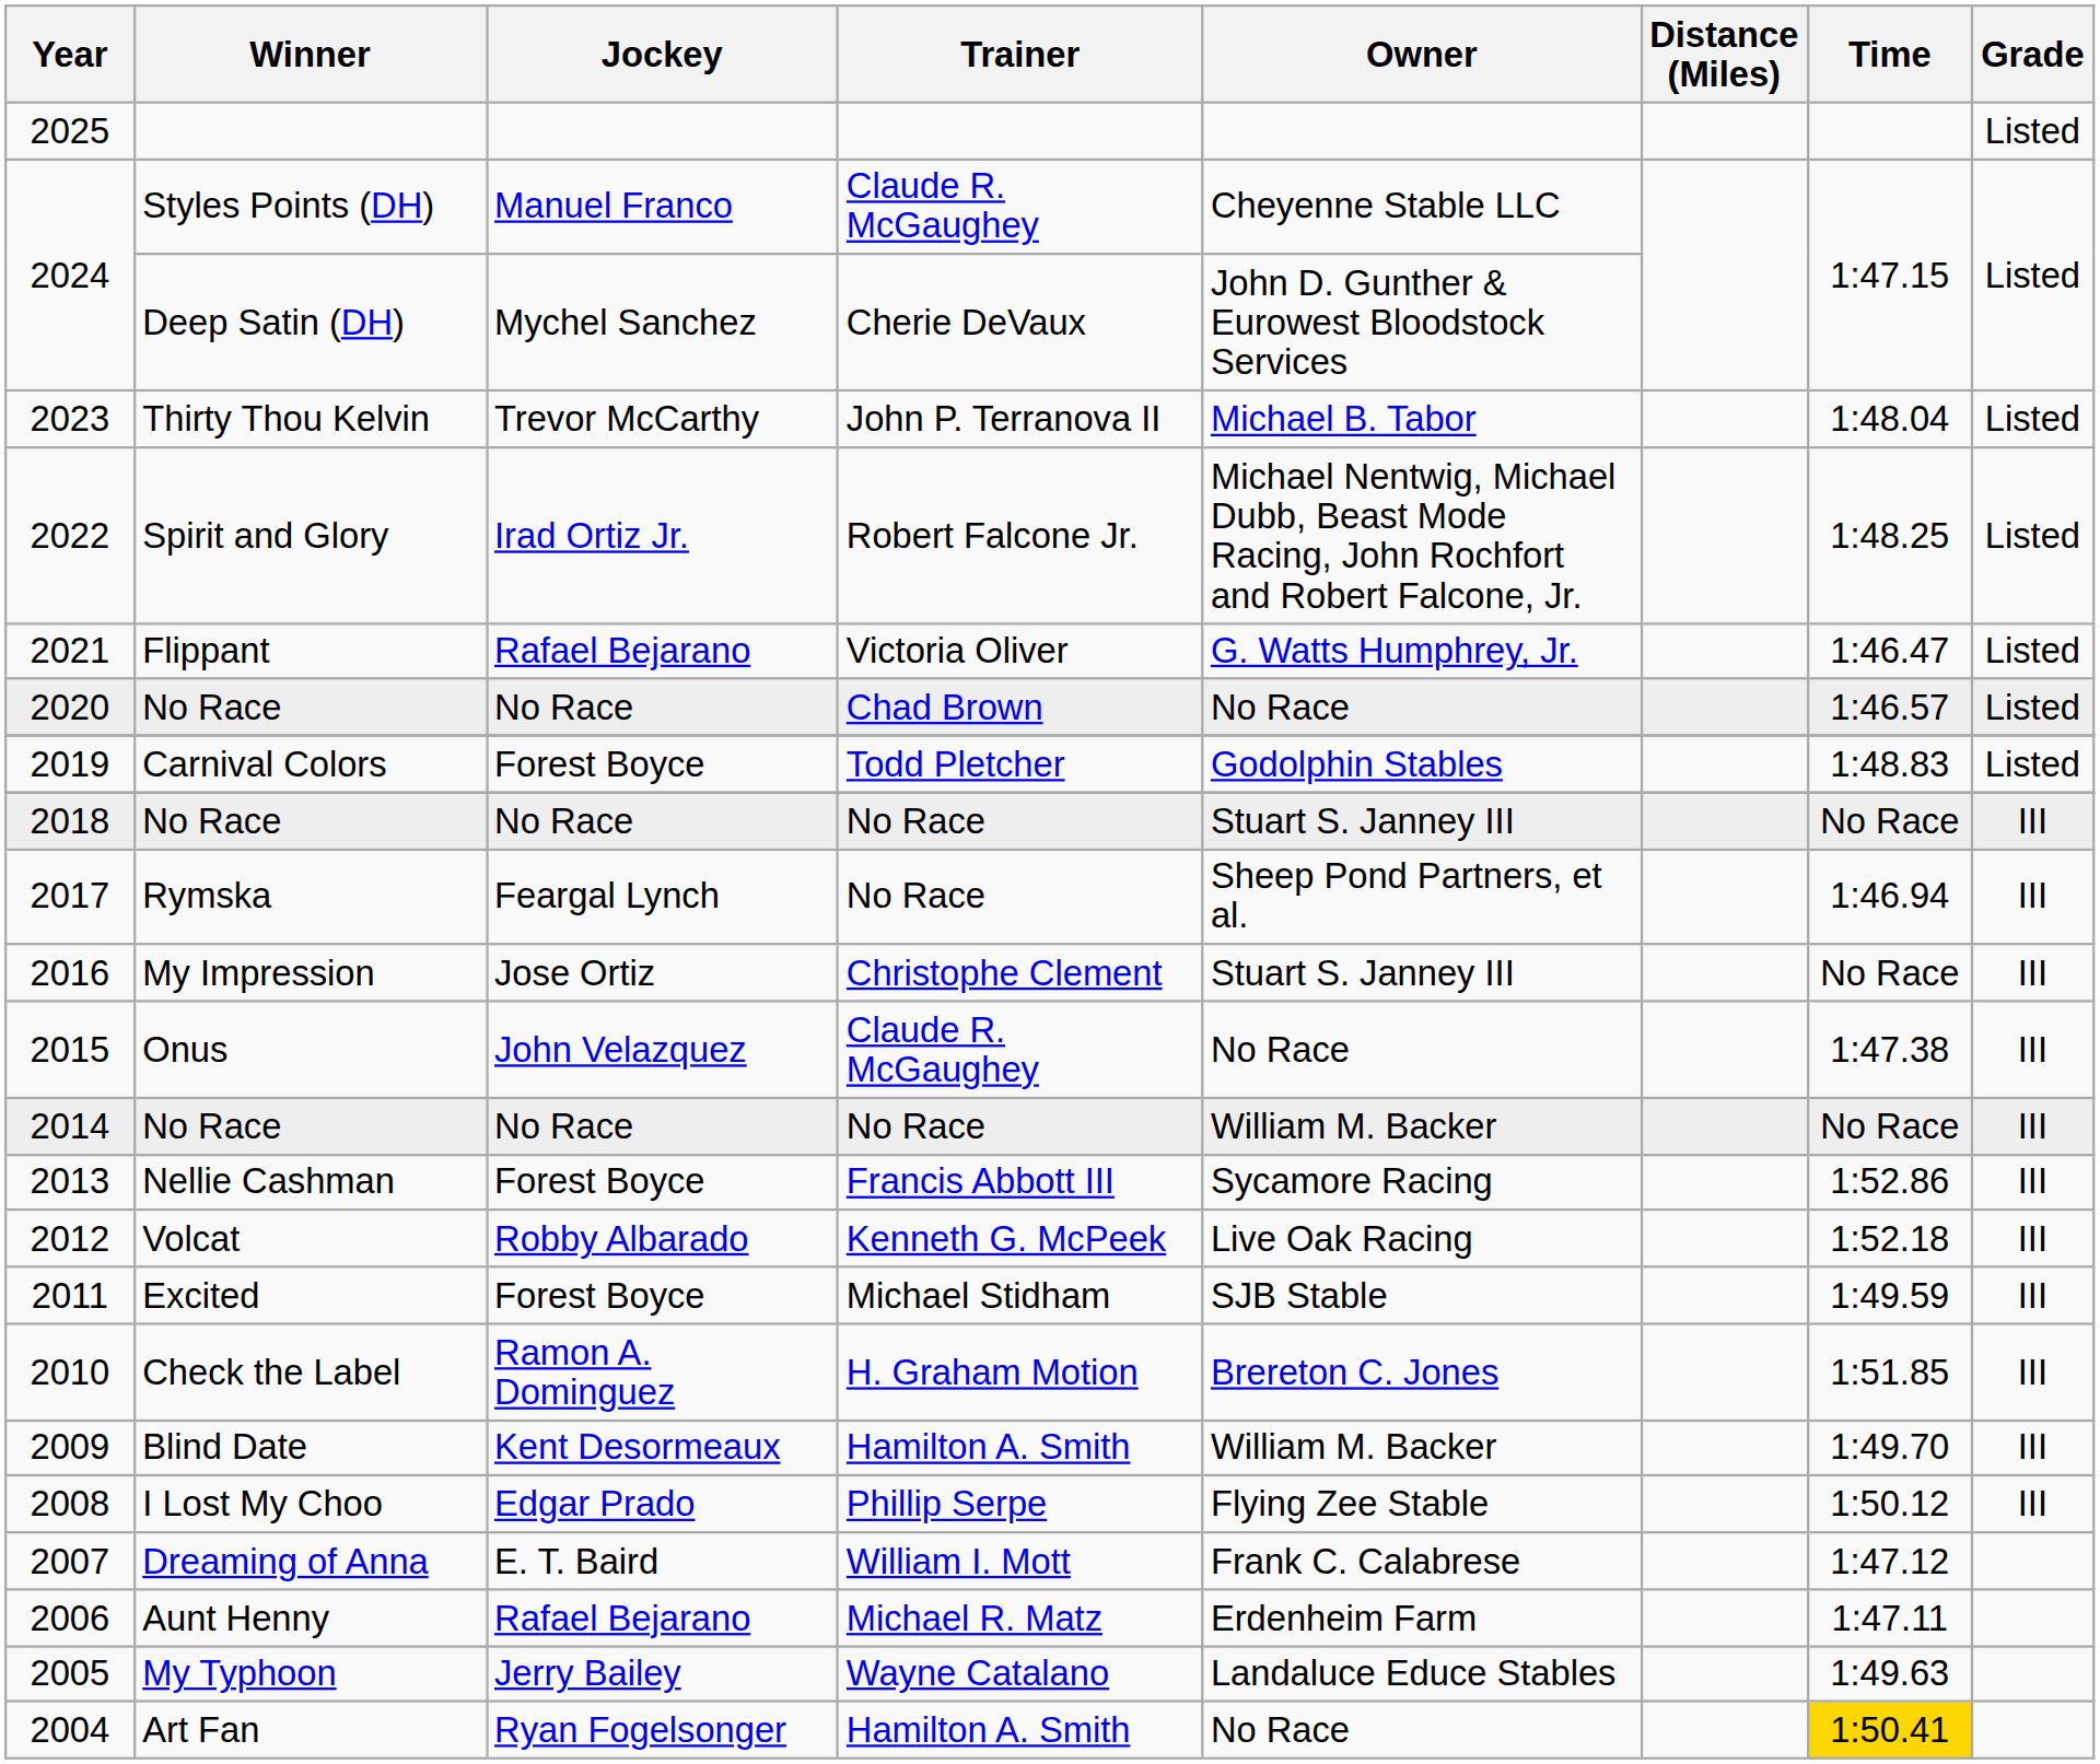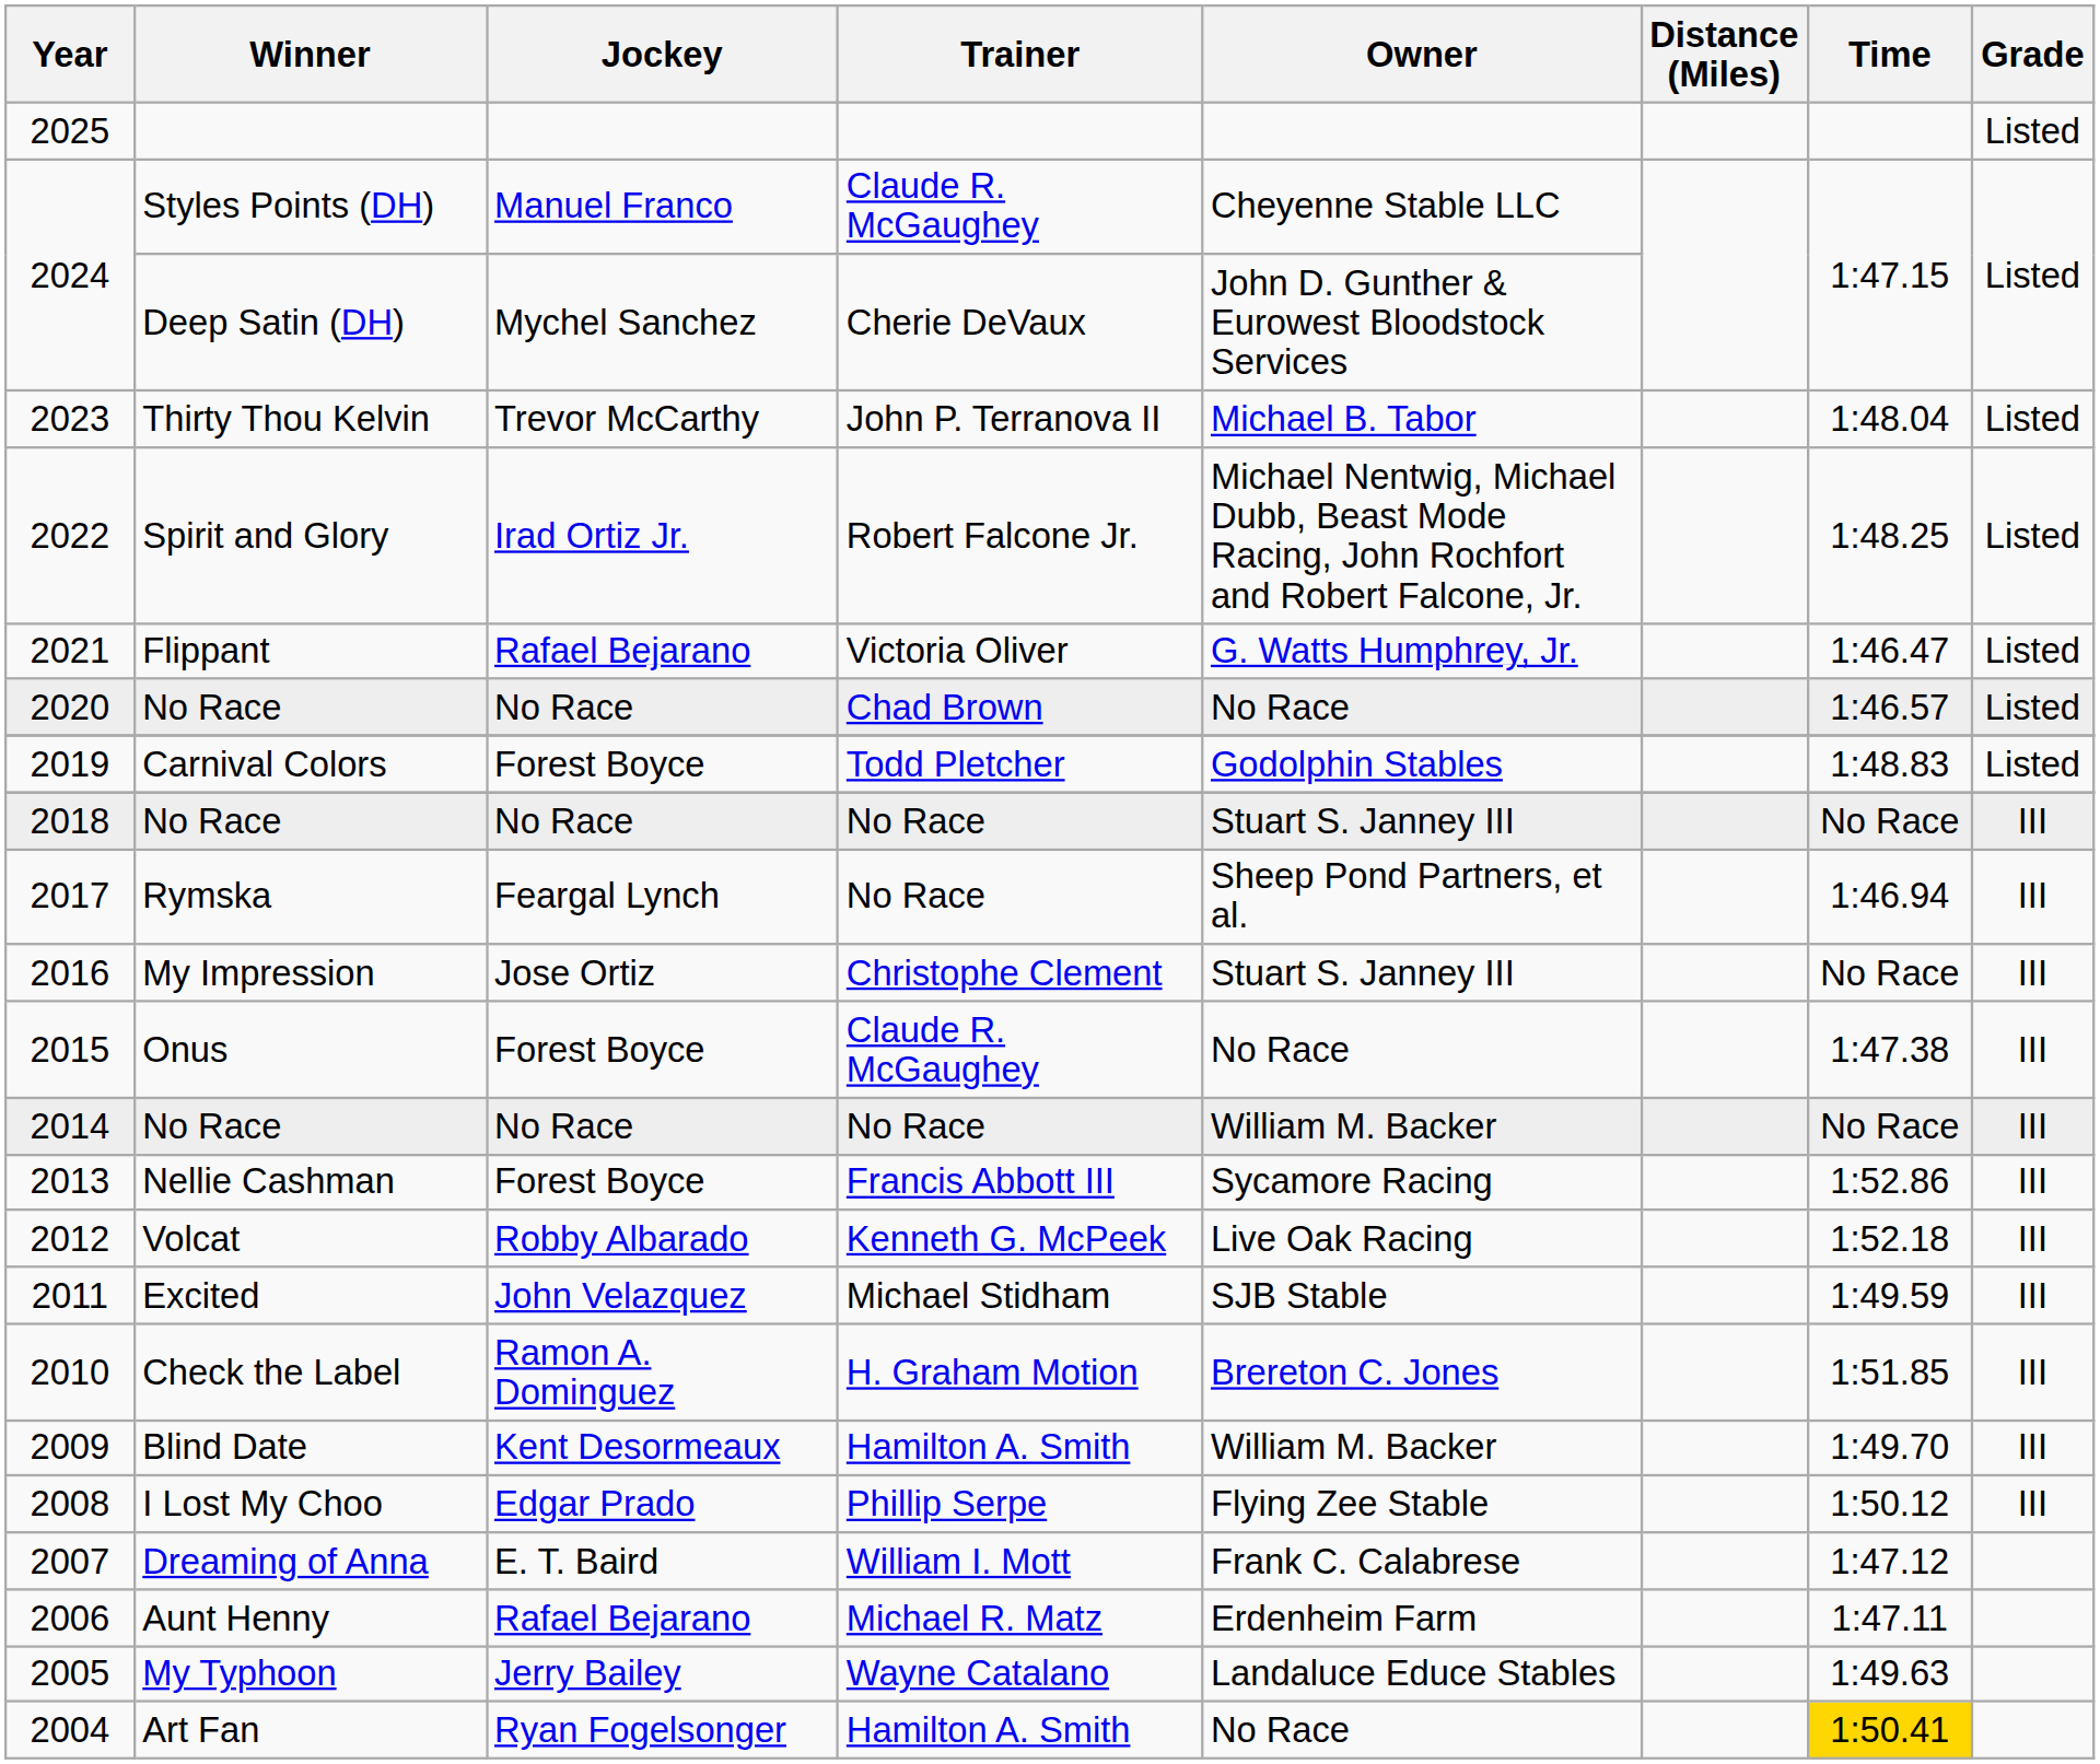 <table class="wikitable sortable" style="font-size:90%">
 <tr>
 <th style="width:45px">Year<br></th>
 <th style="width:135px">Winner<br></th>
 <th style="width:135px">Jockey<br></th>
 <th style="width:140px">Trainer<br></th>
 <th style="width:170px">Owner<br></th>
 <th style="width:50px">Distance<br> (Miles) <br></th>
 <th style="width:60px">Time <br></th>
 <th style="width:40px">Grade <br></th>
 </tr>
 <tr>
 <td align="center">2025</td>
 <td></td>
 <td></td>
 <td></td>
 <td></td>
 <td align="center"></td>
 <td align="center"></td>
 <td align="center">Listed</td>
 </tr>
 <tr>
 <td rowspan="2" align="center">2024</td>
 <td>Styles Points (<a href='#'>DH</a>)</td>
 <td><a href='#'>Manuel Franco</a></td>
 <td><a href='#'>Claude R. McGaughey</a></td>
 <td>Cheyenne Stable LLC</td>
 <td rowspan="2" align="center"></td>
 <td rowspan="2" align="center">1:47.15</td>
 <td rowspan="2" align="center">Listed</td>
 </tr>
 <tr>
 <td>Deep Satin (<a href='#'>DH</a>)</td>
 <td>Mychel Sanchez</td>
 <td>Cherie DeVaux</td>
 <td>John D. Gunther & Eurowest Bloodstock Services</td>
 </tr>
 <tr>
 <td align="center">2023</td>
 <td>Thirty Thou Kelvin</td>
 <td>Trevor McCarthy</td>
 <td>John P. Terranova II</td>
 <td><a href='#'>Michael B. Tabor</a></td>
 <td align="center"></td>
 <td align="center">1:48.04</td>
 <td align="center">Listed</td>
 </tr>
 <tr>
 <td align="center">2022</td>
 <td>Spirit and Glory</td>
 <td><a href='#'>Irad Ortiz Jr.</a></td>
 <td>Robert Falcone Jr.</td>
 <td>Michael Nentwig, Michael Dubb, Beast Mode Racing, John Rochfort and Robert Falcone, Jr.</td>
 <td align="center"></td>
 <td align="center">1:48.25</td>
 <td align="center">Listed</td>
 </tr>
 <tr>
 <td align="center">2021</td>
 <td>Flippant</td>
 <td><a href='#'>Rafael Bejarano</a></td>
 <td>Victoria Oliver</td>
 <td><a href='#'>G. Watts Humphrey, Jr.</a></td>
 <td align="center"></td>
 <td align="center">1:46.47</td>
 <td align="center">Listed</td>
 </tr>
 <tr bgcolor="#eeeeee">
 <td align="center">2020</td>
 <td>No Race</td>
 <td>No Race</td>
 <td><a href='#'>Chad Brown</a></td>
 <td>No Race</td>
 <td align="center"></td>
 <td align="center">1:46.57</td>
 <td align="center">Listed</td>
 </tr>
 <tr>
 </tr>
 <tr>
 <td align="center">2019</td>
 <td>Carnival Colors</td>
 <td>Forest Boyce</td>
 <td><a href='#'>Todd Pletcher</a></td>
 <td><a href='#'>Godolphin Stables</a></td>
 <td align="center"></td>
 <td align="center">1:48.83</td>
 <td align="center">Listed</td>
 </tr>
 <tr>
 </tr>
 <tr bgcolor="#eeeeee">
 <td align="center">2018</td>
 <td>No Race</td>
 <td>No Race</td>
 <td>No Race</td>
 <td>Stuart S. Janney III</td>
 <td align="center"></td>
 <td align="center">No Race</td>
 <td align="center">III</td>
 </tr>
 <tr>
 <td align="center">2017</td>
 <td>Rymska</td>
 <td>Feargal Lynch</td>
 <td>No Race</td>
 <td>Sheep Pond Partners, et al.</td>
 <td align="center"></td>
 <td align="center">1:46.94</td>
 <td align="center">III</td>
 </tr>
 <tr>
 <td align="center">2016</td>
 <td>My Impression</td>
 <td>Jose Ortiz</td>
 <td><a href='#'>Christophe Clement</a></td>
 <td>Stuart S. Janney III</td>
 <td align="center"></td>
 <td align="center">No Race</td>
 <td align="center">III</td>
 </tr>
 <tr>
 <td align="center">2015</td>
 <td>Onus</td>
-<td><a href='#'>John Velazquez</a></td>
+<td>Forest Boyce</td>
 <td><a href='#'>Claude R. McGaughey</a></td>
 <td>No Race</td>
 <td align="center"></td>
 <td align="center">1:47.38</td>
 <td align="center">III</td>
 </tr>
 <tr bgcolor="#eeeeee">
 <td align="center">2014</td>
 <td>No Race</td>
 <td>No Race</td>
 <td>No Race</td>
 <td>William M. Backer</td>
 <td align="center"></td>
 <td align="center">No Race</td>
 <td align="center">III</td>
 </tr>
 <tr>
 <td align="center">2013</td>
 <td>Nellie Cashman</td>
 <td>Forest Boyce</td>
 <td><a href='#'>Francis Abbott III</a></td>
 <td>Sycamore Racing</td>
 <td align="center"></td>
 <td align="center">1:52.86</td>
 <td align="center">III</td>
 </tr>
 <tr>
 <td align="center">2012</td>
 <td>Volcat</td>
 <td><a href='#'>Robby Albarado</a></td>
 <td><a href='#'>Kenneth G. McPeek</a></td>
 <td>Live Oak Racing</td>
 <td align="center"></td>
 <td align="center">1:52.18</td>
 <td align="center">III</td>
 </tr>
 <tr>
 <td align="center">2011</td>
 <td>Excited</td>
-<td>Forest Boyce</td>
+<td><a href='#'>John Velazquez</a></td>
 <td>Michael Stidham</td>
 <td>SJB Stable</td>
 <td align="center"></td>
 <td align="center">1:49.59</td>
 <td align="center">III</td>
 </tr>
 <tr>
 <td align="center">2010</td>
 <td>Check the Label</td>
 <td><a href='#'>Ramon A. Dominguez</a></td>
 <td><a href='#'>H. Graham Motion</a></td>
 <td><a href='#'>Brereton C. Jones</a></td>
 <td align="center"></td>
 <td align="center">1:51.85</td>
 <td align="center">III</td>
 </tr>
 <tr>
 <td align="center">2009</td>
 <td>Blind Date</td>
 <td><a href='#'>Kent Desormeaux</a></td>
 <td><a href='#'>Hamilton A. Smith</a></td>
 <td>William M. Backer</td>
 <td align="center"></td>
 <td align="center">1:49.70</td>
 <td align="center">III</td>
 </tr>
 <tr>
 <td align="center">2008</td>
 <td>I Lost My Choo</td>
 <td><a href='#'>Edgar Prado</a></td>
 <td><a href='#'>Phillip Serpe</a></td>
 <td>Flying Zee Stable</td>
 <td align="center"></td>
 <td align="center">1:50.12</td>
 <td align="center">III</td>
 </tr>
 <tr>
 <td align="center">2007</td>
 <td><a href='#'>Dreaming of Anna</a></td>
 <td>E. T. Baird</td>
 <td><a href='#'>William I. Mott</a></td>
 <td>Frank C. Calabrese</td>
 <td align="center"></td>
 <td align="center">1:47.12</td>
 <td></td>
 </tr>
 <tr>
 <td align="center">2006</td>
 <td>Aunt Henny</td>
 <td><a href='#'>Rafael Bejarano</a></td>
 <td><a href='#'>Michael R. Matz</a></td>
 <td>Erdenheim Farm</td>
 <td align="center"></td>
 <td align="center">1:47.11</td>
 <td></td>
 </tr>
 <tr>
 <td align="center">2005</td>
 <td><a href='#'>My Typhoon</a></td>
 <td><a href='#'>Jerry Bailey</a></td>
 <td><a href='#'>Wayne Catalano</a></td>
 <td>Landaluce Educe Stables</td>
 <td align="center"></td>
 <td align="center">1:49.63</td>
 <td></td>
 </tr>
 <tr>
 <td align="center">2004</td>
 <td>Art Fan</td>
 <td><a href='#'>Ryan Fogelsonger</a></td>
 <td><a href='#'>Hamilton A. Smith</a></td>
 <td>No Race</td>
 <td align="center"></td>
 <td align="center" style="background: gold;">1:50.41</td>
 <td></td>
 </tr>
 </table>
